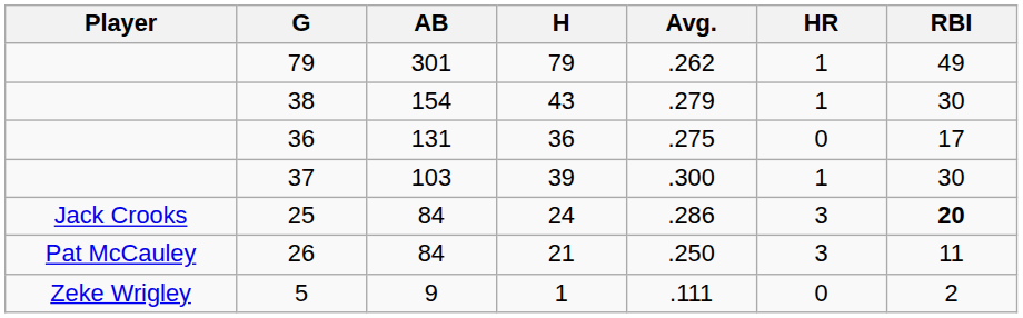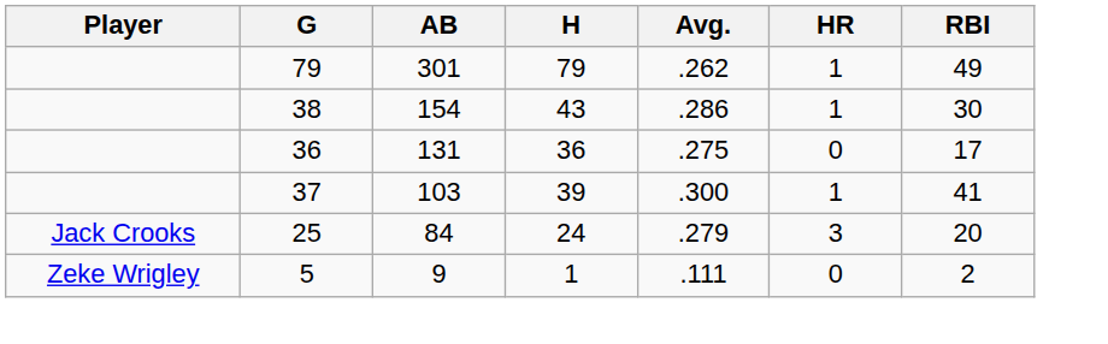 <table class="wikitable sortable">
 <tr>
 <th bgcolor="#DDDDFF" width="16%">Player</th>
 <th bgcolor="#DDDDFF" width="9%">G</th>
 <th bgcolor="#DDDDFF" width="9%">AB</th>
 <th bgcolor="#DDDDFF" width="9%">H</th>
 <th bgcolor="#DDDDFF" width="9%">Avg.</th>
 <th bgcolor="#DDDDFF" width="9%">HR</th>
 <th bgcolor="#DDDDFF" width="9%">RBI</th>
 </tr>
 <tr align="center">
 <td></td>
 <td>79</td>
 <td>301</td>
 <td>79</td>
 <td>.262</td>
 <td>1</td>
 <td>49</td>
 </tr>
 <tr align="center">
 <td></td>
 <td>38</td>
 <td>154</td>
 <td>43</td>
-<td>.279</td>
+<td>.286</td>
 <td>1</td>
 <td>30</td>
 </tr>
 <tr align="center">
 <td></td>
 <td>36</td>
 <td>131</td>
 <td>36</td>
 <td>.275</td>
 <td>0</td>
 <td>17</td>
 </tr>
 <tr align="center">
 <td></td>
 <td>37</td>
 <td>103</td>
 <td>39</td>
 <td>.300</td>
 <td>1</td>
-<td>30</td>
+<td>41</td>
 </tr>
 <tr align="center">
 <td><a href='#'>Jack Crooks</a></td>
 <td>25</td>
 <td>84</td>
 <td>24</td>
-<td>.286</td>
+<td>.279</td>
 <td>3</td>
-<td><strong>20</strong></td>
-</tr>
-<tr align=center>
-<td><a href='#'>Pat McCauley</a></td>
-<td>26</td>
-<td>84</td>
-<td>21</td>
-<td>.250</td>
-<td>3</td>
-<td>11</td>
+<td>20</td>
 </tr>
 <tr align=center>
 <td><a href='#'>Zeke Wrigley</a></td>
 <td>5</td>
 <td>9</td>
 <td>1</td>
 <td>.111</td>
 <td>0</td>
 <td>2</td>
 </tr>
 </table>
